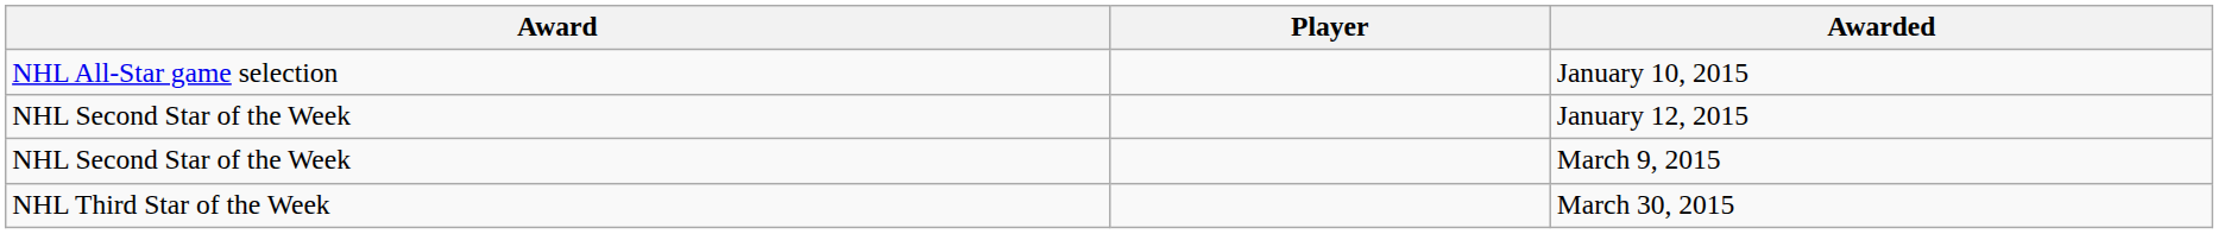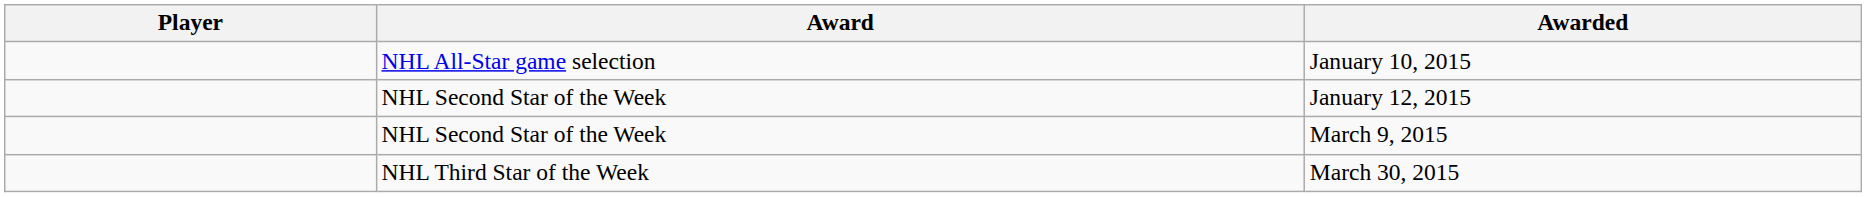 <table class="wikitable sortable" style="width:100%;">
 <tr>
+<th style="width:20%;">Player</th>
 <th style="width:50%;">Award</th>
-<th style="width:20%;">Player</th>
 <th style="width:30%;" data-sort-type="date">Awarded</th>
 </tr>
 <tr>
+<td></td>
 <td><a href='#'>NHL All-Star game</a> selection</td>
-<td></td>
 <td>January 10, 2015</td>
 </tr>
 <tr>
+<td></td>
 <td>NHL Second Star of the Week</td>
-<td></td>
 <td>January 12, 2015</td>
 </tr>
 <tr>
+<td></td>
 <td>NHL Second Star of the Week</td>
-<td></td>
 <td>March 9, 2015</td>
 </tr>
 <tr>
+<td></td>
 <td>NHL Third Star of the Week</td>
-<td></td>
 <td>March 30, 2015</td>
 </tr>
 </table>
